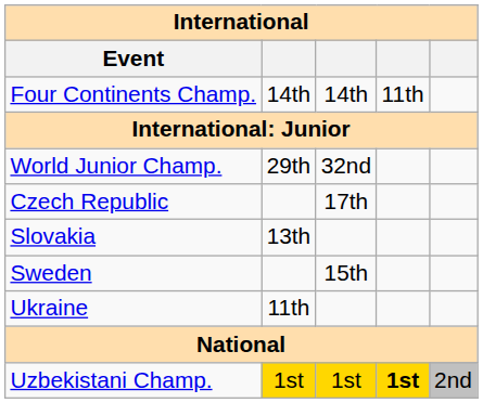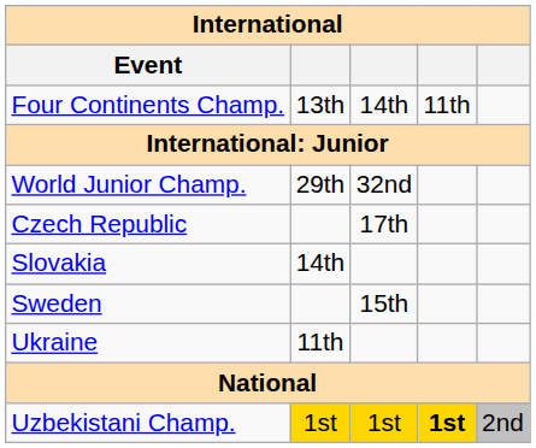 <table class="wikitable" style="text-align:center">
 <tr>
 <th style="background-color: #ffdead; " colspan=5 align=center>International</th>
 </tr>
 <tr>
 <th>Event</th>
 <th></th>
 <th></th>
 <th></th>
 <th></th>
 </tr>
 <tr>
 <td align=left><a href='#'>Four Continents Champ.</a></td>
-<td>14th</td>
+<td>13th</td>
 <td>14th</td>
 <td>11th</td>
 <td></td>
 </tr>
 <tr>
 <th style="background-color: #ffdead; " colspan=5 align=center>International: Junior</th>
 </tr>
 <tr>
 <td align=left><a href='#'>World Junior Champ.</a></td>
 <td>29th</td>
 <td>32nd</td>
 <td></td>
 <td></td>
 </tr>
 <tr>
 <td align=left> <a href='#'>Czech Republic</a></td>
 <td></td>
 <td>17th</td>
 <td></td>
 <td></td>
 </tr>
 <tr>
 <td align=left> <a href='#'>Slovakia</a></td>
-<td>13th</td>
+<td>14th</td>
 <td></td>
 <td></td>
 <td></td>
 </tr>
 <tr>
 <td align=left> <a href='#'>Sweden</a></td>
 <td></td>
 <td>15th</td>
 <td></td>
 <td></td>
 </tr>
 <tr>
 <td align=left> <a href='#'>Ukraine</a></td>
 <td>11th</td>
 <td></td>
 <td></td>
 <td></td>
 </tr>
 <tr>
 <th style="background-color: #ffdead; " colspan=5 align=center>National</th>
 </tr>
 <tr>
 <td align=left><a href='#'>Uzbekistani Champ.</a></td>
 <td bgcolor=gold>1st</td>
 <td bgcolor=gold>1st</td>
 <td bgcolor=gold><strong>1st</strong></td>
 <td bgcolor=silver>2nd</td>
 </tr>
 </table>
